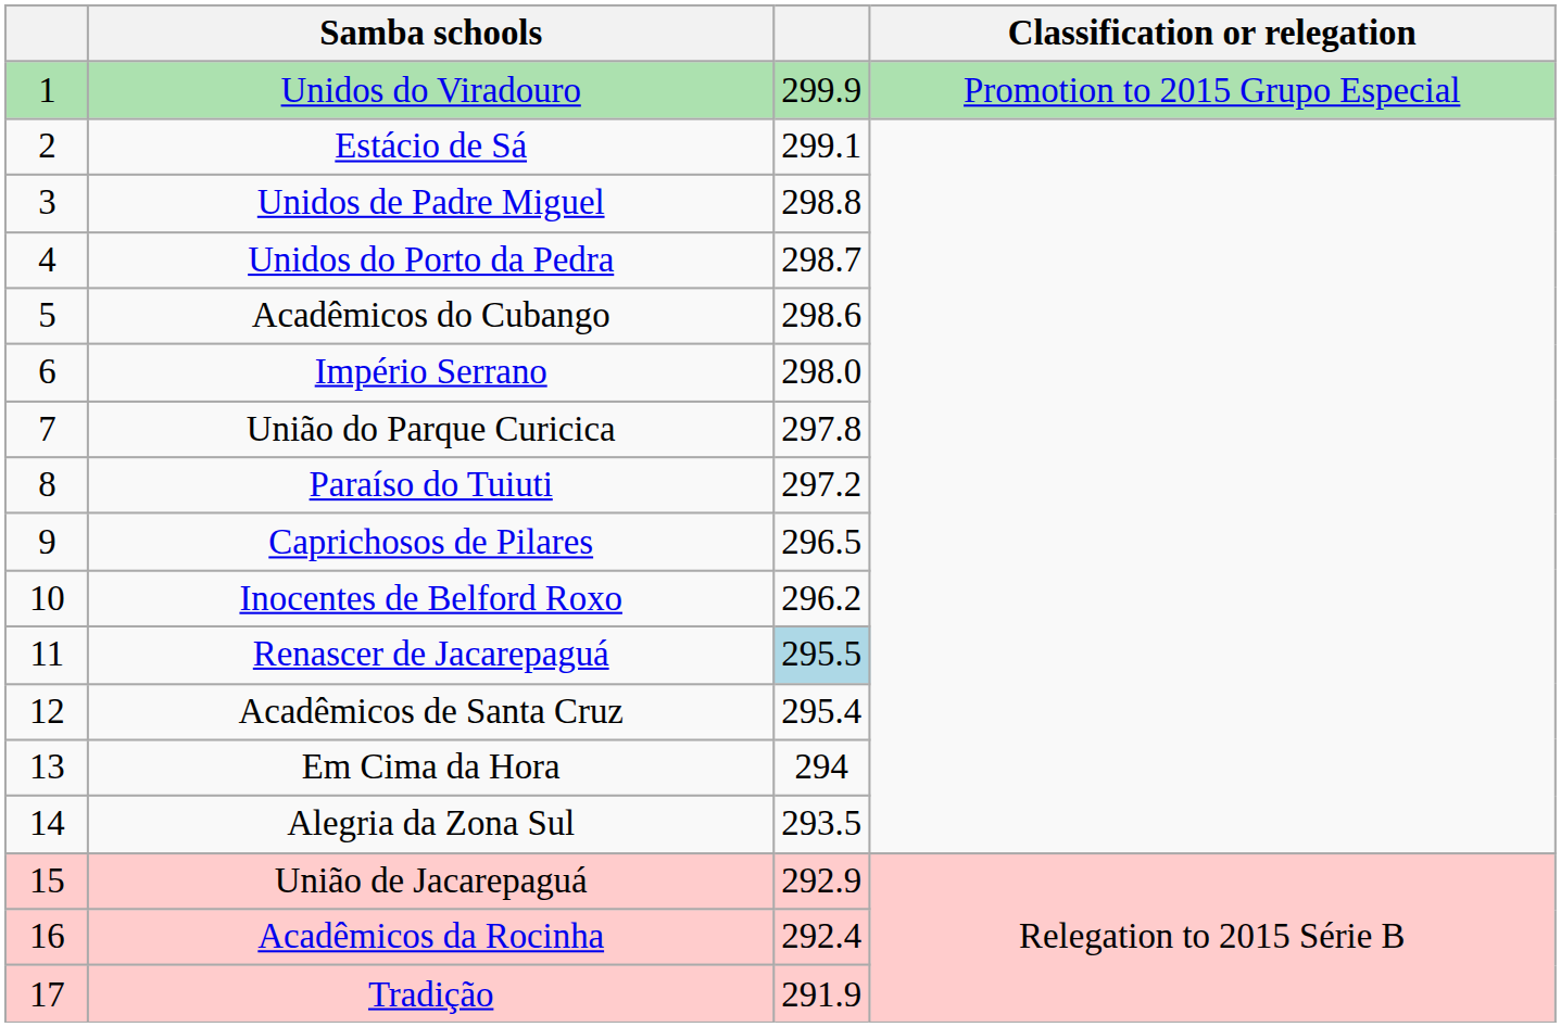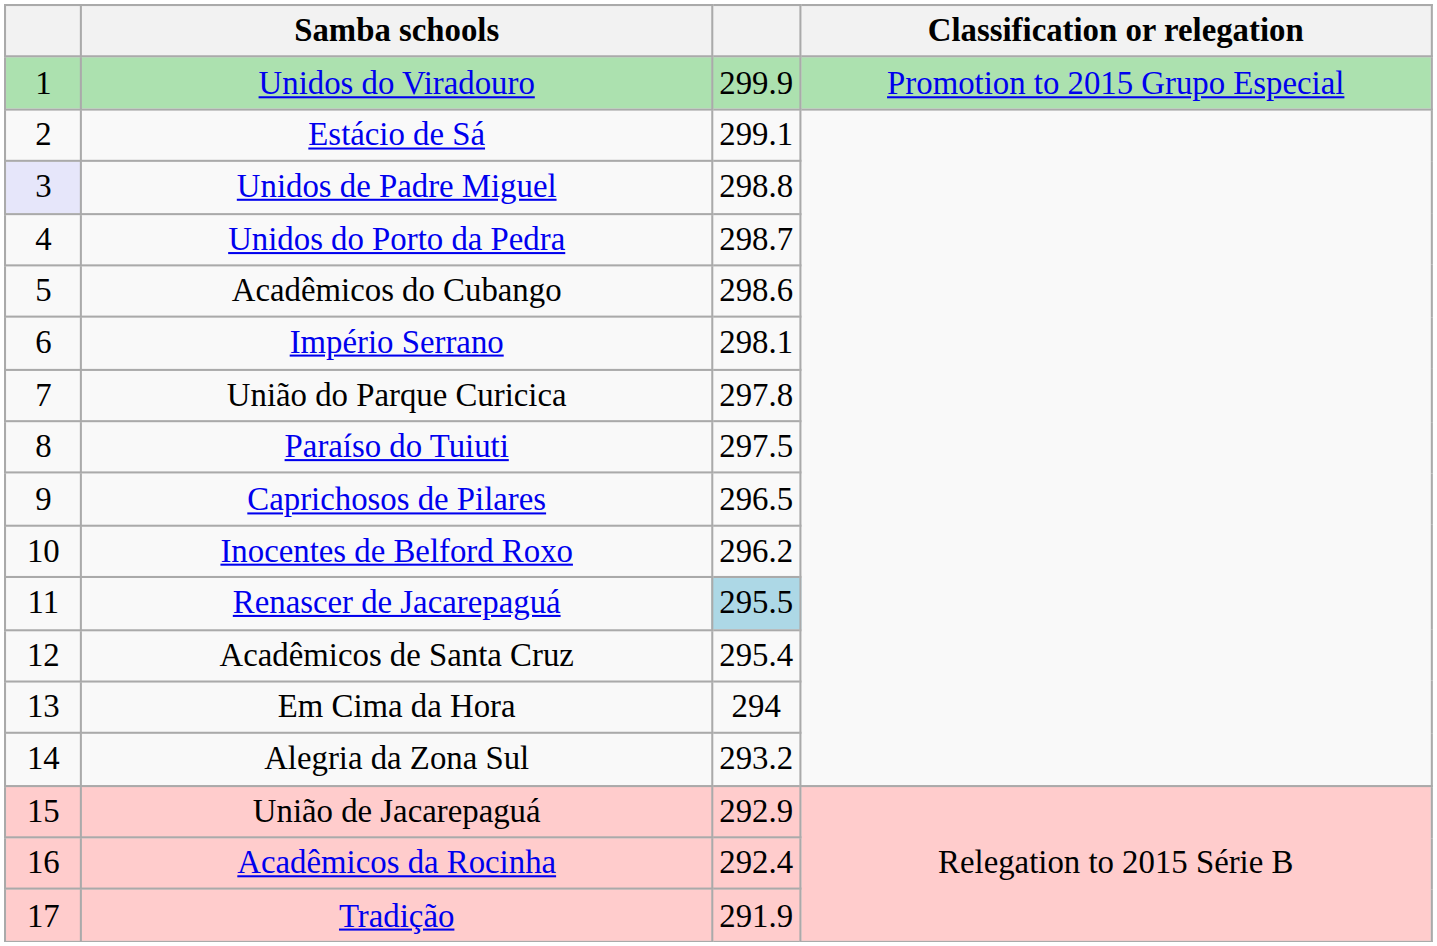 <table class="wikitable">
 <tr>
 <th width="30"></th>
 <th width="300">Samba schools</th>
 <th width="20"></th>
 <th width="300">Classification or relegation</th>
 </tr>
 <tr align="center">
 <td bgcolor=ACE1AF>1</td>
 <td bgcolor=ACE1AF><a href='#'>Unidos do Viradouro</a></td>
 <td bgcolor="ACE1AF">299.9</td>
 <td bgcolor=ACE1AF><a href='#'><span>Promotion to 2015 Grupo Especial</span></a></td>
 </tr>
 <tr align="center">
 <td>2</td>
 <td><a href='#'>Estácio de Sá</a></td>
 <td>299.1</td>
 <td rowspan="13"></td>
 </tr>
 <tr align="center">
-<td>3</td>
+<td style="background: lavender;">3</td>
 <td><a href='#'>Unidos de Padre Miguel</a></td>
 <td>298.8</td>
 </tr>
 <tr align="center">
 <td>4</td>
 <td><a href='#'>Unidos do Porto da Pedra</a></td>
 <td>298.7</td>
 </tr>
 <tr align="center">
 <td>5</td>
 <td>Acadêmicos do Cubango</td>
 <td>298.6</td>
 </tr>
 <tr align="center">
 <td>6</td>
 <td><a href='#'>Império Serrano</a></td>
-<td>298.0</td>
+<td>298.1</td>
 </tr>
 <tr align="center">
 <td>7</td>
 <td>União do Parque Curicica</td>
 <td>297.8</td>
 </tr>
 <tr align="center">
 <td>8</td>
 <td><a href='#'>Paraíso do Tuiuti</a></td>
-<td>297.2</td>
+<td>297.5</td>
 </tr>
 <tr align="center">
 <td>9</td>
 <td><a href='#'>Caprichosos de Pilares</a></td>
 <td>296.5</td>
 </tr>
 <tr align="center">
 <td>10</td>
 <td><a href='#'>Inocentes de Belford Roxo</a></td>
 <td>296.2</td>
 </tr>
 <tr align="center">
 <td>11</td>
 <td><a href='#'>Renascer de Jacarepaguá</a></td>
 <td style="background: lightblue;">295.5</td>
 </tr>
 <tr align="center">
 <td>12</td>
 <td>Acadêmicos de Santa Cruz</td>
 <td>295.4</td>
 </tr>
 <tr align="center">
 <td>13</td>
 <td>Em Cima da Hora</td>
 <td>294</td>
 </tr>
 <tr align="center">
 <td>14</td>
 <td>Alegria da Zona Sul</td>
-<td>293.5</td>
+<td>293.2</td>
 </tr>
 <tr align="center">
 <td bgcolor=FFCCCC>15</td>
 <td bgcolor=FFCCCC>União de Jacarepaguá</td>
 <td bgcolor="FFCCCC">292.9</td>
 <td rowspan="3" bgcolor=FFCCCC><span>Relegation to 2015 Série B</span></td>
 </tr>
 <tr align="center">
 <td bgcolor=FFCCCC>16</td>
 <td bgcolor=FFCCCC><a href='#'>Acadêmicos da Rocinha</a></td>
 <td bgcolor="FFCCCC">292.4</td>
 </tr>
 <tr align="center">
 <td bgcolor=FFCCCC>17</td>
 <td bgcolor=FFCCCC><a href='#'>Tradição</a></td>
 <td bgcolor="FFCCCC">291.9</td>
 </tr>
 </table>
